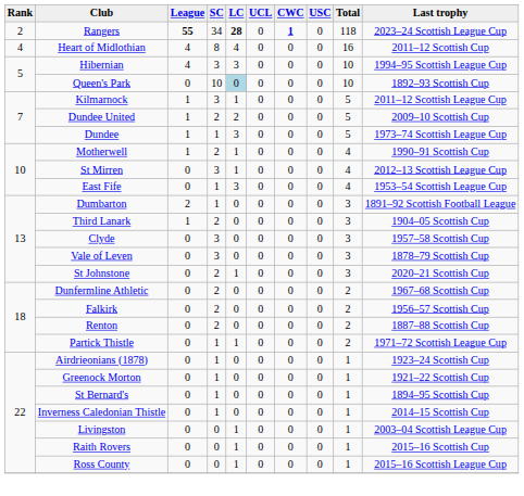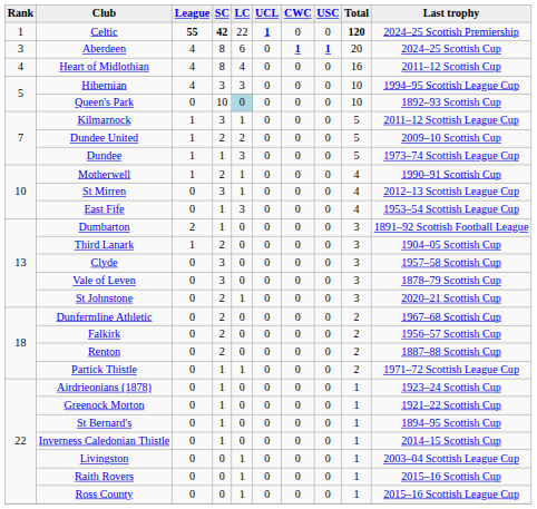 <table class="wikitable sortable" style="text-align: center;" border="1" cellpadding="5" cellspacing="0">
 <tr>
 <th style="background-color:#efefef;">Rank</th>
 <th style="background-color:#efefef;">Club</th>
 <th style="background-color:#efefef;"><a href='#'>League</a></th>
 <th style="background-color:#efefef;"><a href='#'>SC</a></th>
 <th style="background-color:#efefef;"><a href='#'>LC</a></th>
 <th style="background-color:#efefef;"><a href='#'>UCL</a></th>
 <th style="background-color:#efefef;"><a href='#'>CWC</a></th>
 <th style="background-color:#efefef;"><a href='#'>USC</a></th>
 <th style="background-color:#efefef;">Total</th>
 <th style="background-color:#efefef;">Last trophy</th>
 </tr>
 <tr>
-<td>2</td>
-<td><a href='#'>Rangers</a></td>
+<td>1</td>
+<td><a href='#'>Celtic</a></td>
 <td><strong>55</strong></td>
-<td>34</td>
-<td><strong>28</strong></td>
+<td><strong>42</strong></td>
+<td>22</td>
+<td><strong><a href='#'>1</a></strong></td>
+<td>0</td>
+<td>0</td>
+<td><strong>120</strong></td>
+<td><a href='#'>2024–25 Scottish Premiership</a></td>
+</tr>
+<tr>
+<td>3</td>
+<td><a href='#'>Aberdeen</a></td>
+<td>4</td>
+<td>8</td>
+<td>6</td>
 <td>0</td>
 <td><strong><a href='#'>1</a></strong></td>
-<td>0</td>
-<td>118</td>
-<td><a href='#'>2023–24 Scottish League Cup</a></td>
+<td><strong><a href='#'>1</a></strong></td>
+<td>20</td>
+<td><a href='#'>2024–25 Scottish Cup</a></td>
 </tr>
 <tr>
 <td>4</td>
 <td><a href='#'>Heart of Midlothian</a></td>
 <td>4</td>
 <td>8</td>
 <td>4</td>
 <td>0</td>
 <td>0</td>
 <td>0</td>
 <td>16</td>
 <td><a href='#'>2011–12 Scottish Cup</a></td>
 </tr>
 <tr>
 <td rowspan=2>5</td>
 <td><a href='#'>Hibernian</a></td>
 <td>4</td>
 <td>3</td>
 <td>3</td>
 <td>0</td>
 <td>0</td>
 <td>0</td>
 <td>10</td>
 <td><a href='#'>1994–95 Scottish League Cup</a></td>
 </tr>
 <tr>
 <td><a href='#'>Queen's Park</a></td>
 <td>0</td>
 <td>10</td>
 <td style="background: lightblue;">0</td>
 <td>0</td>
 <td>0</td>
 <td>0</td>
 <td>10</td>
 <td><a href='#'>1892–93 Scottish Cup</a></td>
 </tr>
 <tr>
 <td rowspan=3>7</td>
 <td><a href='#'>Kilmarnock</a></td>
 <td>1</td>
 <td>3</td>
 <td>1</td>
 <td>0</td>
 <td>0</td>
 <td>0</td>
 <td>5</td>
 <td><a href='#'>2011–12 Scottish League Cup</a></td>
 </tr>
 <tr>
 <td><a href='#'>Dundee United</a></td>
 <td>1</td>
 <td>2</td>
 <td>2</td>
 <td>0</td>
 <td>0</td>
 <td>0</td>
 <td>5</td>
 <td><a href='#'>2009–10 Scottish Cup</a></td>
 </tr>
 <tr>
 <td><a href='#'>Dundee</a></td>
 <td>1</td>
 <td>1</td>
 <td>3</td>
 <td>0</td>
 <td>0</td>
 <td>0</td>
 <td>5</td>
 <td><a href='#'>1973–74 Scottish League Cup</a></td>
 </tr>
 <tr>
 <td rowspan=3>10</td>
 <td><a href='#'>Motherwell</a></td>
 <td>1</td>
 <td>2</td>
 <td>1</td>
 <td>0</td>
 <td>0</td>
 <td>0</td>
 <td>4</td>
 <td><a href='#'>1990–91 Scottish Cup</a></td>
 </tr>
 <tr>
 <td><a href='#'>St Mirren</a></td>
 <td>0</td>
 <td>3</td>
 <td>1</td>
 <td>0</td>
 <td>0</td>
 <td>0</td>
 <td>4</td>
 <td><a href='#'>2012–13 Scottish League Cup</a></td>
 </tr>
 <tr>
 <td><a href='#'>East Fife</a></td>
 <td>0</td>
 <td>1</td>
 <td>3</td>
 <td>0</td>
 <td>0</td>
 <td>0</td>
 <td>4</td>
 <td><a href='#'>1953–54 Scottish League Cup</a></td>
 </tr>
 <tr>
 <td rowspan=5>13</td>
 <td><a href='#'>Dumbarton</a></td>
 <td>2</td>
 <td>1</td>
 <td>0</td>
 <td>0</td>
 <td>0</td>
 <td>0</td>
 <td>3</td>
 <td><a href='#'>1891–92 Scottish Football League</a></td>
 </tr>
 <tr>
 <td><a href='#'>Third Lanark</a></td>
 <td>1</td>
 <td>2</td>
 <td>0</td>
 <td>0</td>
 <td>0</td>
 <td>0</td>
 <td>3</td>
 <td><a href='#'>1904–05 Scottish Cup</a></td>
 </tr>
 <tr>
 <td><a href='#'>Clyde</a></td>
 <td>0</td>
 <td>3</td>
 <td>0</td>
 <td>0</td>
 <td>0</td>
 <td>0</td>
 <td>3</td>
 <td><a href='#'>1957–58 Scottish Cup</a></td>
 </tr>
 <tr>
 <td><a href='#'>Vale of Leven</a></td>
 <td>0</td>
 <td>3</td>
 <td>0</td>
 <td>0</td>
 <td>0</td>
 <td>0</td>
 <td>3</td>
 <td><a href='#'>1878–79 Scottish Cup</a></td>
 </tr>
 <tr>
 <td><a href='#'>St Johnstone</a></td>
 <td>0</td>
 <td>2</td>
 <td>1</td>
 <td>0</td>
 <td>0</td>
 <td>0</td>
 <td>3</td>
 <td><a href='#'>2020–21 Scottish Cup</a></td>
 </tr>
 <tr>
 <td rowspan=4>18</td>
 <td><a href='#'>Dunfermline Athletic</a></td>
 <td>0</td>
 <td>2</td>
 <td>0</td>
 <td>0</td>
 <td>0</td>
 <td>0</td>
 <td>2</td>
 <td><a href='#'>1967–68 Scottish Cup</a></td>
 </tr>
 <tr>
 <td><a href='#'>Falkirk</a></td>
 <td>0</td>
 <td>2</td>
 <td>0</td>
 <td>0</td>
 <td>0</td>
 <td>0</td>
 <td>2</td>
 <td><a href='#'>1956–57 Scottish Cup</a></td>
 </tr>
 <tr>
 <td><a href='#'>Renton</a></td>
 <td>0</td>
 <td>2</td>
 <td>0</td>
 <td>0</td>
 <td>0</td>
 <td>0</td>
 <td>2</td>
 <td><a href='#'>1887–88 Scottish Cup</a></td>
 </tr>
 <tr>
 <td><a href='#'>Partick Thistle</a></td>
 <td>0</td>
 <td>1</td>
 <td>1</td>
 <td>0</td>
 <td>0</td>
 <td>0</td>
 <td>2</td>
 <td><a href='#'>1971–72 Scottish League Cup</a></td>
 </tr>
 <tr>
 <td rowspan=7>22</td>
 <td><a href='#'>Airdrieonians (1878)</a></td>
 <td>0</td>
 <td>1</td>
 <td>0</td>
 <td>0</td>
 <td>0</td>
 <td>0</td>
 <td>1</td>
 <td><a href='#'>1923–24 Scottish Cup</a></td>
 </tr>
 <tr>
 <td><a href='#'>Greenock Morton</a></td>
 <td>0</td>
 <td>1</td>
 <td>0</td>
 <td>0</td>
 <td>0</td>
 <td>0</td>
 <td>1</td>
 <td><a href='#'>1921–22 Scottish Cup</a></td>
 </tr>
 <tr>
 <td><a href='#'>St Bernard's</a></td>
 <td>0</td>
 <td>1</td>
 <td>0</td>
 <td>0</td>
 <td>0</td>
 <td>0</td>
 <td>1</td>
 <td><a href='#'>1894–95 Scottish Cup</a></td>
 </tr>
 <tr>
 <td><a href='#'>Inverness Caledonian Thistle</a></td>
 <td>0</td>
 <td>1</td>
 <td>0</td>
 <td>0</td>
 <td>0</td>
 <td>0</td>
 <td>1</td>
 <td><a href='#'>2014–15 Scottish Cup</a></td>
 </tr>
 <tr>
 <td><a href='#'>Livingston</a></td>
 <td>0</td>
 <td>0</td>
 <td>1</td>
 <td>0</td>
 <td>0</td>
 <td>0</td>
 <td>1</td>
 <td><a href='#'>2003–04 Scottish League Cup</a></td>
 </tr>
 <tr>
 <td><a href='#'>Raith Rovers</a></td>
 <td>0</td>
 <td>0</td>
 <td>1</td>
 <td>0</td>
 <td>0</td>
 <td>0</td>
 <td>1</td>
 <td><a href='#'>2015–16 Scottish Cup</a></td>
 </tr>
 <tr>
 <td><a href='#'>Ross County</a></td>
 <td>0</td>
 <td>0</td>
 <td>1</td>
 <td>0</td>
 <td>0</td>
 <td>0</td>
 <td>1</td>
 <td><a href='#'>2015–16 Scottish League Cup</a></td>
 </tr>
 <tr>
 </tr>
 </table>
